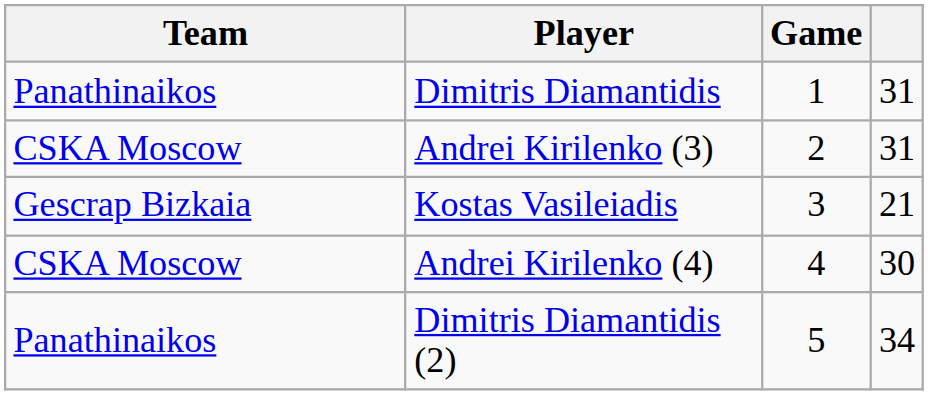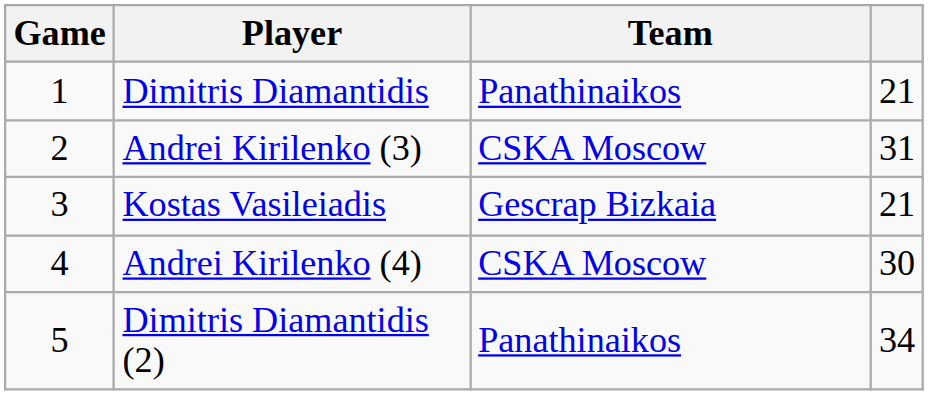 <table class="wikitable sortable" style="text-align: center;">
 <tr>
+<th style="text-align:center;">Game</th>
+<th style="text-align:center; width:150px;">Player</th>
 <th style="text-align:center; width:170px;">Team</th>
-<th style="text-align:center; width:150px;">Player</th>
-<th style="text-align:center;">Game</th>
 <th style="text-align:center;"></th>
 </tr>
 <tr>
+<td>1</td>
+<td align="left"> <a href='#'>Dimitris Diamantidis</a></td>
 <td align="left"> <a href='#'>Panathinaikos</a></td>
-<td align="left"> <a href='#'>Dimitris Diamantidis</a></td>
-<td>1</td>
+<td>21</td>
+</tr>
+<tr>
+<td>2</td>
+<td align="left"> <a href='#'>Andrei Kirilenko</a> (3)</td>
+<td align="left"> <a href='#'>CSKA Moscow</a></td>
 <td>31</td>
 </tr>
 <tr>
-<td align="left"> <a href='#'>CSKA Moscow</a></td>
-<td align="left"> <a href='#'>Andrei Kirilenko</a> (3)</td>
-<td>2</td>
-<td>31</td>
-</tr>
-<tr>
+<td>3</td>
+<td align="left"> <a href='#'>Kostas Vasileiadis</a></td>
 <td align="left"> <a href='#'>Gescrap Bizkaia</a></td>
-<td align="left"> <a href='#'>Kostas Vasileiadis</a></td>
-<td>3</td>
 <td>21</td>
 </tr>
 <tr>
+<td>4</td>
+<td align="left"> <a href='#'>Andrei Kirilenko</a> (4)</td>
 <td align="left"> <a href='#'>CSKA Moscow</a></td>
-<td align="left"> <a href='#'>Andrei Kirilenko</a> (4)</td>
-<td>4</td>
 <td>30</td>
 </tr>
 <tr>
+<td>5</td>
+<td align="left"> <a href='#'>Dimitris Diamantidis</a> (2)</td>
 <td align="left"> <a href='#'>Panathinaikos</a></td>
-<td align="left"> <a href='#'>Dimitris Diamantidis</a> (2)</td>
-<td>5</td>
 <td>34</td>
 </tr>
 </table>
